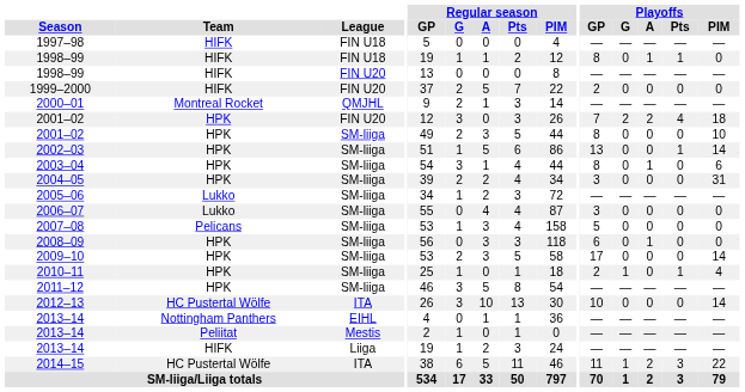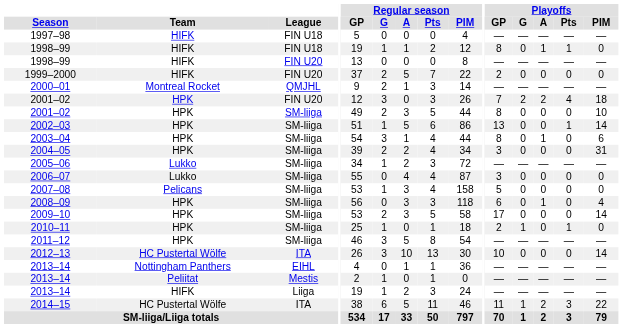 <table border="0" cellpadding="1" cellspacing="0" style="text-align:center; width:60em">
 <tr bgcolor="#e0e0e0">
 <th colspan="3" bgcolor="#ffffff"></th>
 <th rowspan="99" bgcolor="#ffffff"></th>
 <th colspan="5"><a href='#'>Regular season</a></th>
 <th rowspan="99" bgcolor="#ffffff"></th>
 <th colspan="5"><a href='#'>Playoffs</a></th>
 </tr>
 <tr bgcolor="#e0e0e0">
 <th><a href='#'>Season</a></th>
 <th>Team</th>
 <th>League</th>
 <th>GP</th>
 <th><a href='#'>G</a></th>
 <th><a href='#'>A</a></th>
 <th><a href='#'>Pts</a></th>
 <th><a href='#'>PIM</a></th>
 <th>GP</th>
 <th>G</th>
 <th>A</th>
 <th>Pts</th>
 <th>PIM</th>
 </tr>
 <tr>
 <td>1997–98</td>
 <td><a href='#'>HIFK</a></td>
 <td>FIN U18</td>
 <td>5</td>
 <td>0</td>
 <td>0</td>
 <td>0</td>
 <td>4</td>
 <td>—</td>
 <td>—</td>
 <td>—</td>
 <td>—</td>
 <td>—</td>
 </tr>
 <tr bgcolor="#f0f0f0">
 <td>1998–99</td>
 <td>HIFK</td>
 <td>FIN U18</td>
 <td>19</td>
 <td>1</td>
 <td>1</td>
 <td>2</td>
 <td>12</td>
 <td>8</td>
 <td>0</td>
 <td>1</td>
 <td>1</td>
 <td>0</td>
 </tr>
 <tr>
 <td>1998–99</td>
 <td>HIFK</td>
 <td><a href='#'>FIN U20</a></td>
 <td>13</td>
 <td>0</td>
 <td>0</td>
 <td>0</td>
 <td>8</td>
 <td>—</td>
 <td>—</td>
 <td>—</td>
 <td>—</td>
 <td>—</td>
 </tr>
 <tr bgcolor="#f0f0f0">
 <td>1999–2000</td>
 <td>HIFK</td>
 <td>FIN U20</td>
 <td>37</td>
 <td>2</td>
 <td>5</td>
 <td>7</td>
 <td>22</td>
 <td>2</td>
 <td>0</td>
 <td>0</td>
 <td>0</td>
 <td>0</td>
 </tr>
 <tr>
 <td><a href='#'>2000–01</a></td>
 <td><a href='#'>Montreal Rocket</a></td>
 <td><a href='#'>QMJHL</a></td>
 <td>9</td>
 <td>2</td>
 <td>1</td>
 <td>3</td>
 <td>14</td>
 <td>—</td>
 <td>—</td>
 <td>—</td>
 <td>—</td>
 <td>—</td>
 </tr>
 <tr bgcolor="#f0f0f0">
 <td>2001–02</td>
 <td><a href='#'>HPK</a></td>
 <td>FIN U20</td>
 <td>12</td>
 <td>3</td>
 <td>0</td>
 <td>3</td>
 <td>26</td>
 <td>7</td>
 <td>2</td>
 <td>2</td>
 <td>4</td>
 <td>18</td>
 </tr>
 <tr>
 <td><a href='#'>2001–02</a></td>
 <td>HPK</td>
 <td><a href='#'>SM-liiga</a></td>
 <td>49</td>
 <td>2</td>
 <td>3</td>
 <td>5</td>
 <td>44</td>
 <td>8</td>
 <td>0</td>
 <td>0</td>
 <td>0</td>
 <td>10</td>
 </tr>
 <tr bgcolor="#f0f0f0">
 <td><a href='#'>2002–03</a></td>
 <td>HPK</td>
 <td>SM-liiga</td>
 <td>51</td>
 <td>1</td>
 <td>5</td>
 <td>6</td>
 <td>86</td>
 <td>13</td>
 <td>0</td>
 <td>0</td>
 <td>1</td>
 <td>14</td>
 </tr>
 <tr>
 <td><a href='#'>2003–04</a></td>
 <td>HPK</td>
 <td>SM-liiga</td>
 <td>54</td>
 <td>3</td>
 <td>1</td>
 <td>4</td>
 <td>44</td>
 <td>8</td>
 <td>0</td>
 <td>1</td>
 <td>0</td>
 <td>6</td>
 </tr>
 <tr bgcolor="#f0f0f0">
 <td><a href='#'>2004–05</a></td>
 <td>HPK</td>
 <td>SM-liiga</td>
 <td>39</td>
 <td>2</td>
 <td>2</td>
 <td>4</td>
 <td>34</td>
 <td>3</td>
 <td>0</td>
 <td>0</td>
 <td>0</td>
 <td>31</td>
 </tr>
 <tr>
 <td><a href='#'>2005–06</a></td>
 <td><a href='#'>Lukko</a></td>
 <td>SM-liiga</td>
 <td>34</td>
 <td>1</td>
 <td>2</td>
 <td>3</td>
 <td>72</td>
 <td>—</td>
 <td>—</td>
 <td>—</td>
 <td>—</td>
 <td>—</td>
 </tr>
 <tr bgcolor="#f0f0f0">
 <td><a href='#'>2006–07</a></td>
 <td>Lukko</td>
 <td>SM-liiga</td>
 <td>55</td>
 <td>0</td>
 <td>4</td>
 <td>4</td>
 <td>87</td>
 <td>3</td>
 <td>0</td>
 <td>0</td>
 <td>0</td>
 <td>0</td>
 </tr>
 <tr>
 <td><a href='#'>2007–08</a></td>
 <td><a href='#'>Pelicans</a></td>
 <td>SM-liiga</td>
 <td>53</td>
 <td>1</td>
 <td>3</td>
 <td>4</td>
 <td>158</td>
 <td>5</td>
 <td>0</td>
 <td>0</td>
 <td>0</td>
 <td>0</td>
 </tr>
 <tr bgcolor="#f0f0f0">
 <td><a href='#'>2008–09</a></td>
 <td>HPK</td>
 <td>SM-liiga</td>
 <td>56</td>
 <td>0</td>
 <td>3</td>
 <td>3</td>
 <td>118</td>
 <td>6</td>
 <td>0</td>
 <td>1</td>
 <td>0</td>
-<td>0</td>
+<td>4</td>
 </tr>
 <tr>
 <td><a href='#'>2009–10</a></td>
 <td>HPK</td>
 <td>SM-liiga</td>
 <td>53</td>
 <td>2</td>
 <td>3</td>
 <td>5</td>
 <td>58</td>
 <td>17</td>
 <td>0</td>
 <td>0</td>
 <td>0</td>
 <td>14</td>
 </tr>
 <tr bgcolor="#f0f0f0">
 <td><a href='#'>2010–11</a></td>
 <td>HPK</td>
 <td>SM-liiga</td>
 <td>25</td>
 <td>1</td>
 <td>0</td>
 <td>1</td>
 <td>18</td>
 <td>2</td>
 <td>1</td>
 <td>0</td>
 <td>1</td>
-<td>4</td>
+<td>0</td>
 </tr>
 <tr>
 <td><a href='#'>2011–12</a></td>
 <td>HPK</td>
 <td>SM-liiga</td>
 <td>46</td>
 <td>3</td>
 <td>5</td>
 <td>8</td>
 <td>54</td>
 <td>—</td>
 <td>—</td>
 <td>—</td>
 <td>—</td>
 <td>—</td>
 </tr>
 <tr bgcolor="#f0f0f0">
 <td><a href='#'>2012–13</a></td>
 <td><a href='#'>HC Pustertal Wölfe</a></td>
 <td><a href='#'>ITA</a></td>
 <td>26</td>
 <td>3</td>
 <td>10</td>
 <td>13</td>
 <td>30</td>
 <td>10</td>
 <td>0</td>
 <td>0</td>
 <td>0</td>
 <td>14</td>
 </tr>
 <tr>
 <td><a href='#'>2013–14</a></td>
 <td><a href='#'>Nottingham Panthers</a></td>
 <td><a href='#'>EIHL</a></td>
 <td>4</td>
 <td>0</td>
 <td>1</td>
 <td>1</td>
 <td>36</td>
 <td>—</td>
 <td>—</td>
 <td>—</td>
 <td>—</td>
 <td>—</td>
 </tr>
 <tr bgcolor="#f0f0f0">
 <td><a href='#'>2013–14</a></td>
 <td><a href='#'>Peliitat</a></td>
 <td><a href='#'>Mestis</a></td>
 <td>2</td>
 <td>1</td>
 <td>0</td>
 <td>1</td>
 <td>0</td>
 <td>—</td>
 <td>—</td>
 <td>—</td>
 <td>—</td>
 <td>—</td>
 </tr>
 <tr>
 <td><a href='#'>2013–14</a></td>
 <td>HIFK</td>
 <td>Liiga</td>
 <td>19</td>
 <td>1</td>
 <td>2</td>
 <td>3</td>
 <td>24</td>
 <td>—</td>
 <td>—</td>
 <td>—</td>
 <td>—</td>
 <td>—</td>
 </tr>
 <tr bgcolor="#f0f0f0">
 <td><a href='#'>2014–15</a></td>
 <td>HC Pustertal Wölfe</td>
 <td>ITA</td>
 <td>38</td>
 <td>6</td>
 <td>5</td>
 <td>11</td>
 <td>46</td>
 <td>11</td>
 <td>1</td>
 <td>2</td>
 <td>3</td>
 <td>22</td>
 </tr>
 <tr bgcolor="#e0e0e0">
 <th colspan="3">SM-liiga/Liiga totals</th>
 <th>534</th>
 <th>17</th>
 <th>33</th>
 <th>50</th>
 <th>797</th>
 <th>70</th>
 <th>1</th>
 <th>2</th>
 <th>3</th>
 <th>79</th>
 </tr>
 </table>
